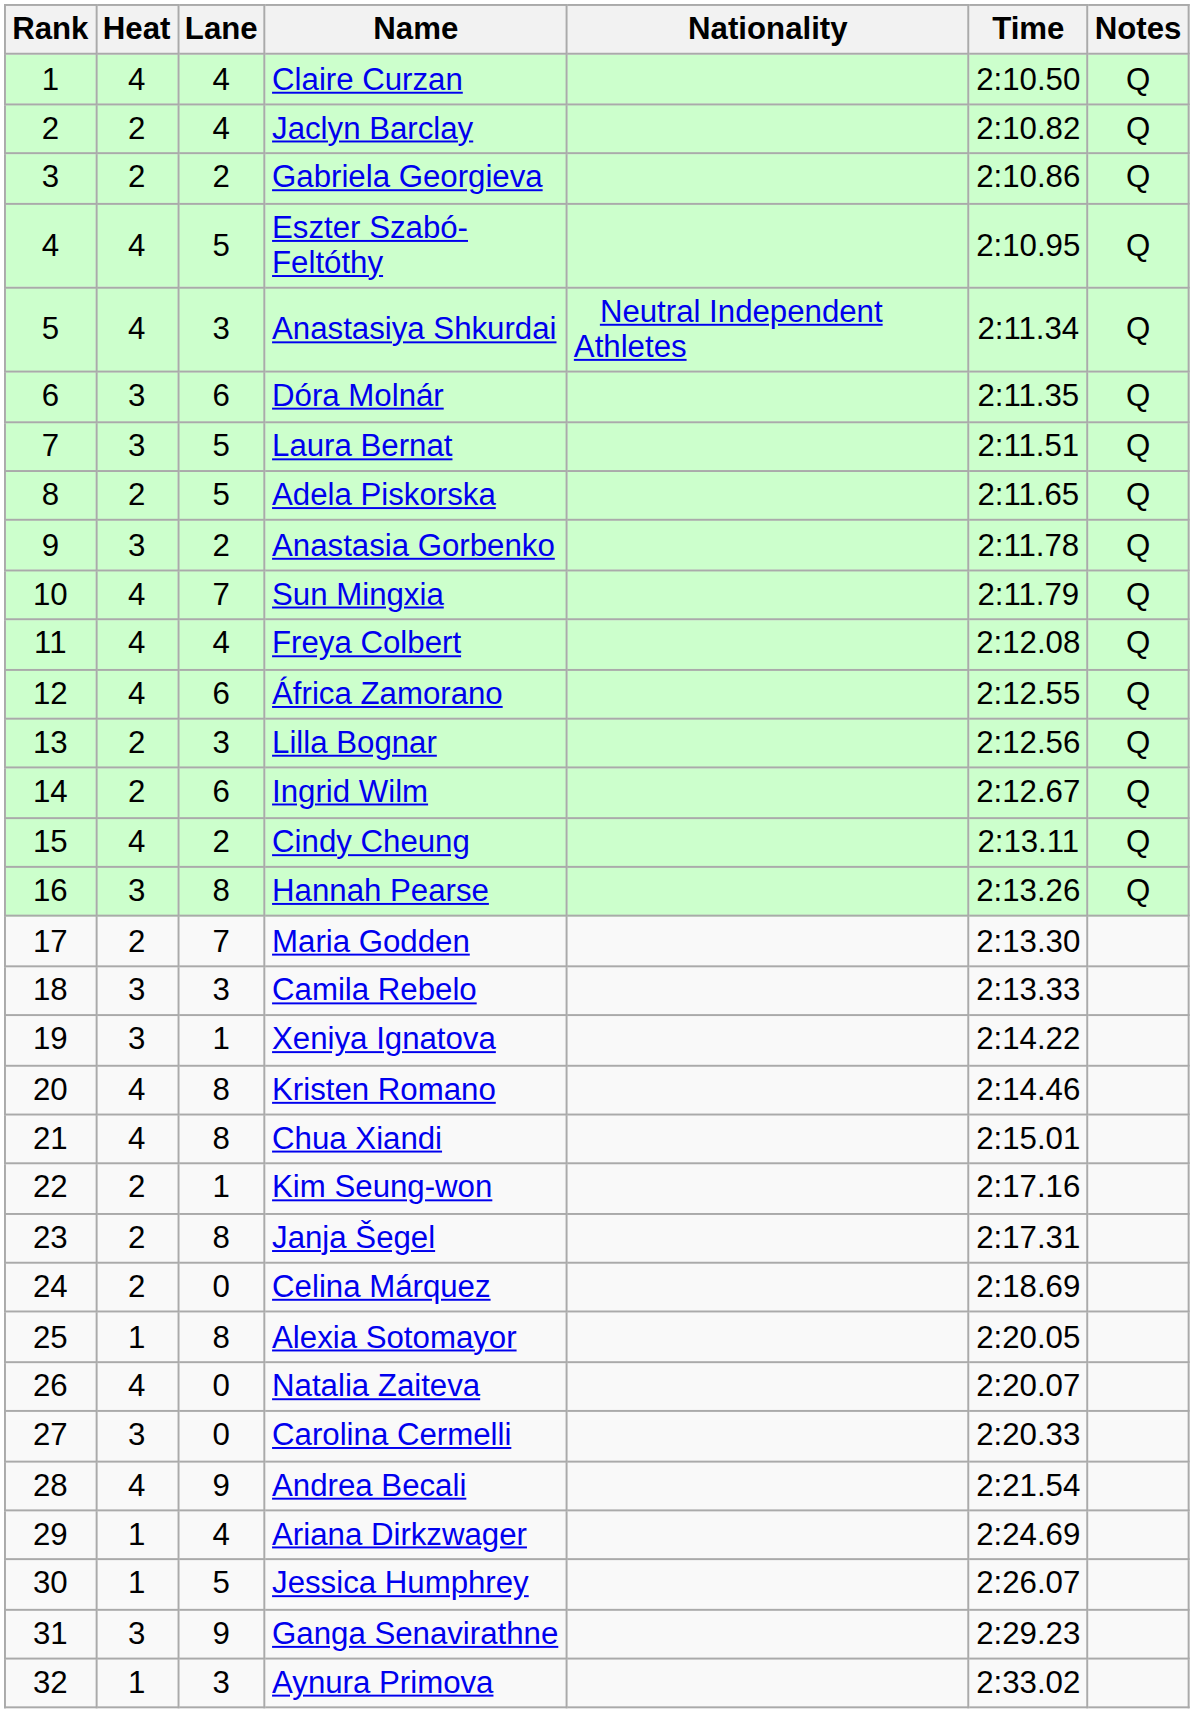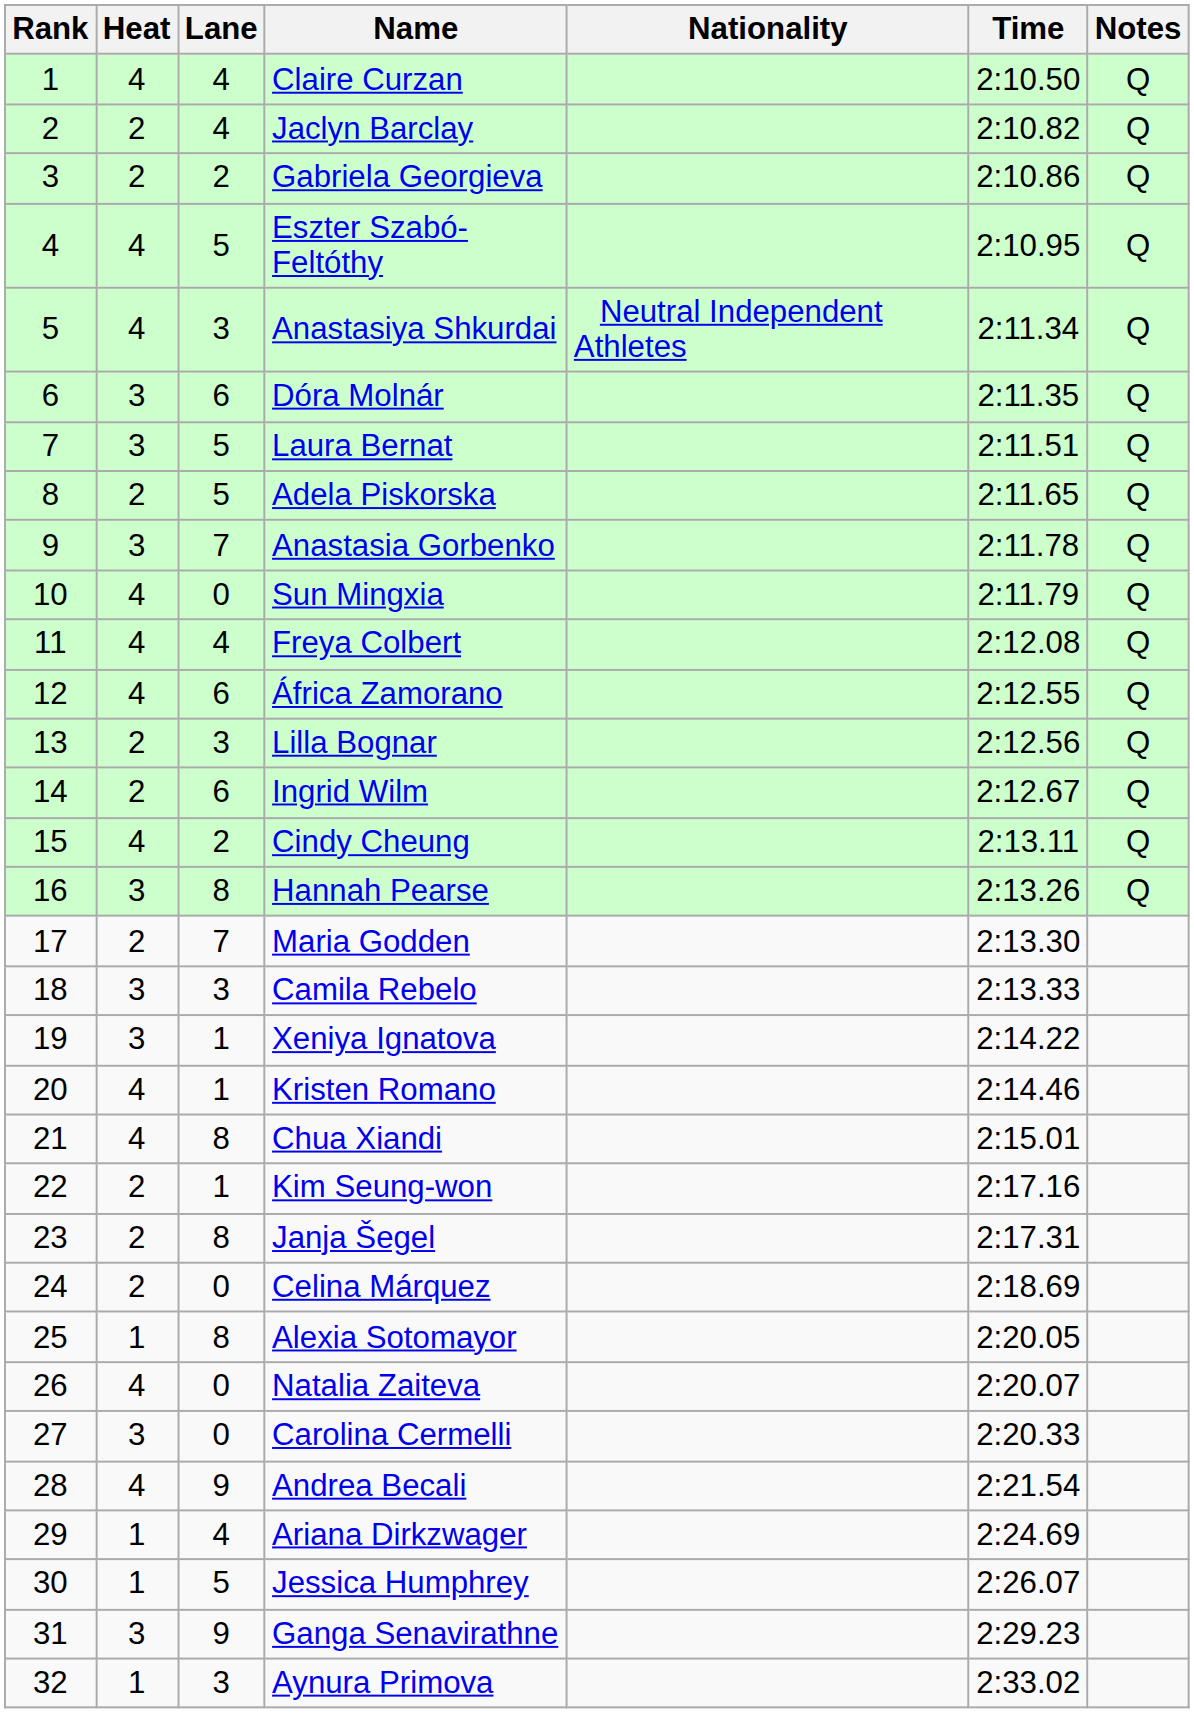 <table class="wikitable sortable" style="text-align:center">
 <tr>
 <th>Rank</th>
 <th>Heat</th>
 <th>Lane</th>
 <th>Name</th>
 <th>Nationality</th>
 <th>Time</th>
 <th>Notes</th>
 </tr>
 <tr bgcolor=ccffcc>
 <td>1</td>
 <td>4</td>
 <td>4</td>
 <td align=left><a href='#'>Claire Curzan</a></td>
 <td align=left></td>
 <td>2:10.50</td>
 <td>Q</td>
 </tr>
 <tr bgcolor=ccffcc>
 <td>2</td>
 <td>2</td>
 <td>4</td>
 <td align=left><a href='#'>Jaclyn Barclay</a></td>
 <td align=left></td>
 <td>2:10.82</td>
 <td>Q</td>
 </tr>
 <tr bgcolor=ccffcc>
 <td>3</td>
 <td>2</td>
 <td>2</td>
 <td align=left><a href='#'>Gabriela Georgieva</a></td>
 <td align=left></td>
 <td>2:10.86</td>
 <td>Q</td>
 </tr>
 <tr bgcolor=ccffcc>
 <td>4</td>
 <td>4</td>
 <td>5</td>
 <td align=left><a href='#'>Eszter Szabó-Feltóthy</a></td>
 <td align=left></td>
 <td>2:10.95</td>
 <td>Q</td>
 </tr>
 <tr bgcolor=ccffcc>
 <td>5</td>
 <td>4</td>
 <td>3</td>
 <td align=left><a href='#'>Anastasiya Shkurdai</a></td>
 <td align=left>   <a href='#'>Neutral Independent Athletes</a></td>
 <td>2:11.34</td>
 <td>Q</td>
 </tr>
 <tr bgcolor=ccffcc>
 <td>6</td>
 <td>3</td>
 <td>6</td>
 <td align=left><a href='#'>Dóra Molnár</a></td>
 <td align=left></td>
 <td>2:11.35</td>
 <td>Q</td>
 </tr>
 <tr bgcolor=ccffcc>
 <td>7</td>
 <td>3</td>
 <td>5</td>
 <td align=left><a href='#'>Laura Bernat</a></td>
 <td align=left></td>
 <td>2:11.51</td>
 <td>Q</td>
 </tr>
 <tr bgcolor=ccffcc>
 <td>8</td>
 <td>2</td>
 <td>5</td>
 <td align=left><a href='#'>Adela Piskorska</a></td>
 <td align=left></td>
 <td>2:11.65</td>
 <td>Q</td>
 </tr>
 <tr bgcolor=ccffcc>
 <td>9</td>
 <td>3</td>
-<td>2</td>
+<td>7</td>
 <td align=left><a href='#'>Anastasia Gorbenko</a></td>
 <td align=left></td>
 <td>2:11.78</td>
 <td>Q</td>
 </tr>
 <tr bgcolor=ccffcc>
 <td>10</td>
 <td>4</td>
-<td>7</td>
+<td>0</td>
 <td align=left><a href='#'>Sun Mingxia</a></td>
 <td align=left></td>
 <td>2:11.79</td>
 <td>Q</td>
 </tr>
 <tr bgcolor=ccffcc>
 <td>11</td>
 <td>4</td>
 <td>4</td>
 <td align=left><a href='#'>Freya Colbert</a></td>
 <td align=left></td>
 <td>2:12.08</td>
 <td>Q</td>
 </tr>
 <tr bgcolor=ccffcc>
 <td>12</td>
 <td>4</td>
 <td>6</td>
 <td align=left><a href='#'>África Zamorano</a></td>
 <td align=left></td>
 <td>2:12.55</td>
 <td>Q</td>
 </tr>
 <tr bgcolor=ccffcc>
 <td>13</td>
 <td>2</td>
 <td>3</td>
 <td align=left><a href='#'>Lilla Bognar</a></td>
 <td align=left></td>
 <td>2:12.56</td>
 <td>Q</td>
 </tr>
 <tr bgcolor=ccffcc>
 <td>14</td>
 <td>2</td>
 <td>6</td>
 <td align=left><a href='#'>Ingrid Wilm</a></td>
 <td align=left></td>
 <td>2:12.67</td>
 <td>Q</td>
 </tr>
 <tr bgcolor=ccffcc>
 <td>15</td>
 <td>4</td>
 <td>2</td>
 <td align=left><a href='#'>Cindy Cheung</a></td>
 <td align=left></td>
 <td>2:13.11</td>
 <td>Q</td>
 </tr>
 <tr bgcolor=ccffcc>
 <td>16</td>
 <td>3</td>
 <td>8</td>
 <td align=left><a href='#'>Hannah Pearse</a></td>
 <td align=left></td>
 <td>2:13.26</td>
 <td>Q</td>
 </tr>
 <tr>
 <td>17</td>
 <td>2</td>
 <td>7</td>
 <td align=left><a href='#'>Maria Godden</a></td>
 <td align=left></td>
 <td>2:13.30</td>
 <td></td>
 </tr>
 <tr>
 <td>18</td>
 <td>3</td>
 <td>3</td>
 <td align=left><a href='#'>Camila Rebelo</a></td>
 <td align=left></td>
 <td>2:13.33</td>
 <td></td>
 </tr>
 <tr>
 <td>19</td>
 <td>3</td>
 <td>1</td>
 <td align=left><a href='#'>Xeniya Ignatova</a></td>
 <td align=left></td>
 <td>2:14.22</td>
 <td></td>
 </tr>
 <tr>
 <td>20</td>
 <td>4</td>
-<td>8</td>
+<td>1</td>
 <td align=left><a href='#'>Kristen Romano</a></td>
 <td align=left></td>
 <td>2:14.46</td>
 <td></td>
 </tr>
 <tr>
 <td>21</td>
 <td>4</td>
 <td>8</td>
 <td align=left><a href='#'>Chua Xiandi</a></td>
 <td align=left></td>
 <td>2:15.01</td>
 <td></td>
 </tr>
 <tr>
 <td>22</td>
 <td>2</td>
 <td>1</td>
 <td align=left><a href='#'>Kim Seung-won</a></td>
 <td align=left></td>
 <td>2:17.16</td>
 <td></td>
 </tr>
 <tr>
 <td>23</td>
 <td>2</td>
 <td>8</td>
 <td align=left><a href='#'>Janja Šegel</a></td>
 <td align=left></td>
 <td>2:17.31</td>
 <td></td>
 </tr>
 <tr>
 <td>24</td>
 <td>2</td>
 <td>0</td>
 <td align=left><a href='#'>Celina Márquez</a></td>
 <td align=left></td>
 <td>2:18.69</td>
 <td></td>
 </tr>
 <tr>
 <td>25</td>
 <td>1</td>
 <td>8</td>
 <td align=left><a href='#'>Alexia Sotomayor</a></td>
 <td align=left></td>
 <td>2:20.05</td>
 <td></td>
 </tr>
 <tr>
 <td>26</td>
 <td>4</td>
 <td>0</td>
 <td align=left><a href='#'>Natalia Zaiteva</a></td>
 <td align=left></td>
 <td>2:20.07</td>
 <td></td>
 </tr>
 <tr>
 <td>27</td>
 <td>3</td>
 <td>0</td>
 <td align=left><a href='#'>Carolina Cermelli</a></td>
 <td align=left></td>
 <td>2:20.33</td>
 <td></td>
 </tr>
 <tr>
 <td>28</td>
 <td>4</td>
 <td>9</td>
 <td align=left><a href='#'>Andrea Becali</a></td>
 <td align=left></td>
 <td>2:21.54</td>
 <td></td>
 </tr>
 <tr>
 <td>29</td>
 <td>1</td>
 <td>4</td>
 <td align=left><a href='#'>Ariana Dirkzwager</a></td>
 <td align=left></td>
 <td>2:24.69</td>
 <td></td>
 </tr>
 <tr>
 <td>30</td>
 <td>1</td>
 <td>5</td>
 <td align=left><a href='#'>Jessica Humphrey</a></td>
 <td align=left></td>
 <td>2:26.07</td>
 <td></td>
 </tr>
 <tr>
 <td>31</td>
 <td>3</td>
 <td>9</td>
 <td align=left><a href='#'>Ganga Senavirathne</a></td>
 <td align=left></td>
 <td>2:29.23</td>
 <td></td>
 </tr>
 <tr>
 <td>32</td>
 <td>1</td>
 <td>3</td>
 <td align=left><a href='#'>Aynura Primova</a></td>
 <td align=left></td>
 <td>2:33.02</td>
 <td></td>
 </tr>
 </table>
